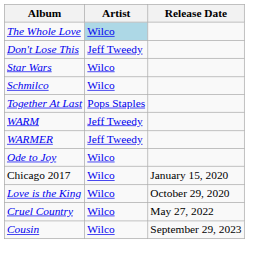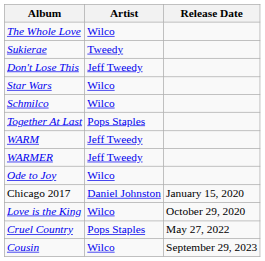 <table class="wikitable sortable">
 <tr>
 <th scope="col">Album</th>
 <th scope="col">Artist</th>
 <th scope="col">Release Date</th>
 </tr>
 <tr>
 <td><em><a href='#'>The Whole Love</a></em></td>
-<td style="background: lightblue;"><a href='#'>Wilco</a></td>
+<td><a href='#'>Wilco</a></td>
+<td></td>
+</tr>
+<tr>
+<td><em><a href='#'>Sukierae</a></em></td>
+<td><a href='#'>Tweedy</a></td>
 <td></td>
 </tr>
 <tr>
 <td><em><a href='#'>Don't Lose This</a></em></td>
 <td><a href='#'>Jeff Tweedy</a></td>
 <td></td>
 </tr>
 <tr>
 <td><em><a href='#'>Star Wars</a></em></td>
 <td><a href='#'>Wilco</a></td>
 <td></td>
 </tr>
 <tr>
 <td><em><a href='#'>Schmilco</a></em></td>
 <td><a href='#'>Wilco</a></td>
 <td></td>
 </tr>
 <tr>
 <td><em><a href='#'>Together At Last</a></em></td>
 <td><a href='#'>Pops Staples</a></td>
 <td></td>
 </tr>
 <tr>
 <td><em><a href='#'>WARM</a></em></td>
 <td><a href='#'>Jeff Tweedy</a></td>
 <td></td>
 </tr>
 <tr>
 <td><em><a href='#'>WARMER</a></em></td>
 <td><a href='#'>Jeff Tweedy</a></td>
 <td></td>
 </tr>
 <tr>
 <td><em><a href='#'>Ode to Joy</a></em></td>
 <td><a href='#'>Wilco</a></td>
 <td></td>
 </tr>
 <tr>
 <td>Chicago 2017</td>
-<td><a href='#'>Wilco</a></td>
+<td><a href='#'>Daniel Johnston</a></td>
 <td>January 15, 2020</td>
 </tr>
 <tr>
 <td><em><a href='#'>Love is the King</a></em></td>
 <td><a href='#'>Wilco</a></td>
 <td>October 29, 2020</td>
 </tr>
 <tr>
 <td><em><a href='#'>Cruel Country</a></em></td>
-<td><a href='#'>Wilco</a></td>
+<td><a href='#'>Pops Staples</a></td>
 <td>May 27, 2022</td>
 </tr>
 <tr>
 <td><em><a href='#'>Cousin</a></em></td>
 <td><a href='#'>Wilco</a></td>
 <td>September 29, 2023</td>
 </tr>
 </table>
